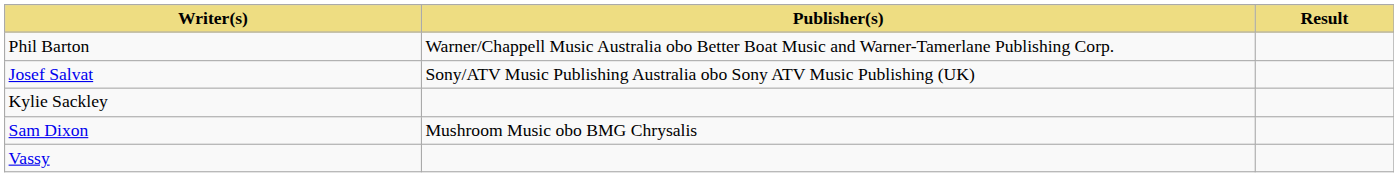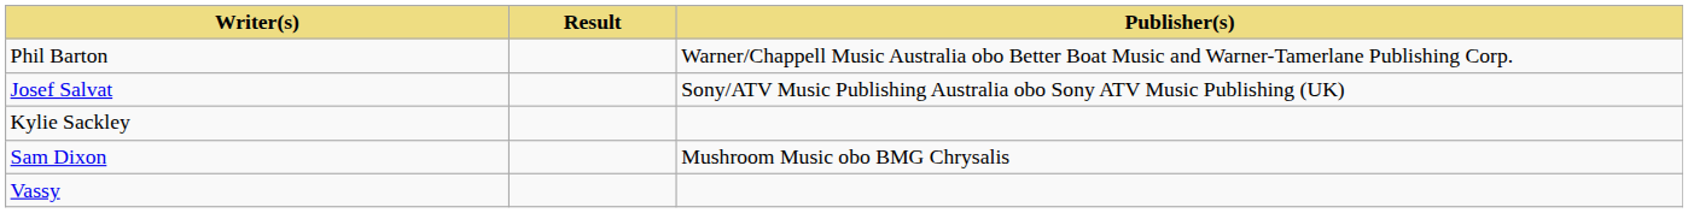 <table class="wikitable" width=100%>
 <tr>
 <th style="width:30%;background:#EEDD82;">Writer(s)</th>
+<th style="width:10%;background:#EEDD82;">Result</th>
 <th style="width:60%;background:#EEDD82;">Publisher(s)</th>
-<th style="width:10%;background:#EEDD82;">Result</th>
 </tr>
 <tr>
 <td>Phil Barton</td>
+<td></td>
 <td>Warner/Chappell Music Australia obo Better Boat Music and Warner-Tamerlane Publishing Corp.</td>
-<td></td>
 </tr>
 <tr>
 <td><a href='#'>Josef Salvat</a></td>
+<td></td>
 <td>Sony/ATV Music Publishing Australia obo Sony ATV Music Publishing (UK)</td>
-<td></td>
 </tr>
 <tr>
 <td>Kylie Sackley</td>
 <td></td>
 <td></td>
 </tr>
 <tr>
 <td><a href='#'>Sam Dixon</a></td>
+<td></td>
 <td>Mushroom Music obo BMG Chrysalis</td>
-<td></td>
 </tr>
 <tr>
 <td><a href='#'>Vassy</a></td>
 <td></td>
 <td></td>
 </tr>
 </table>
